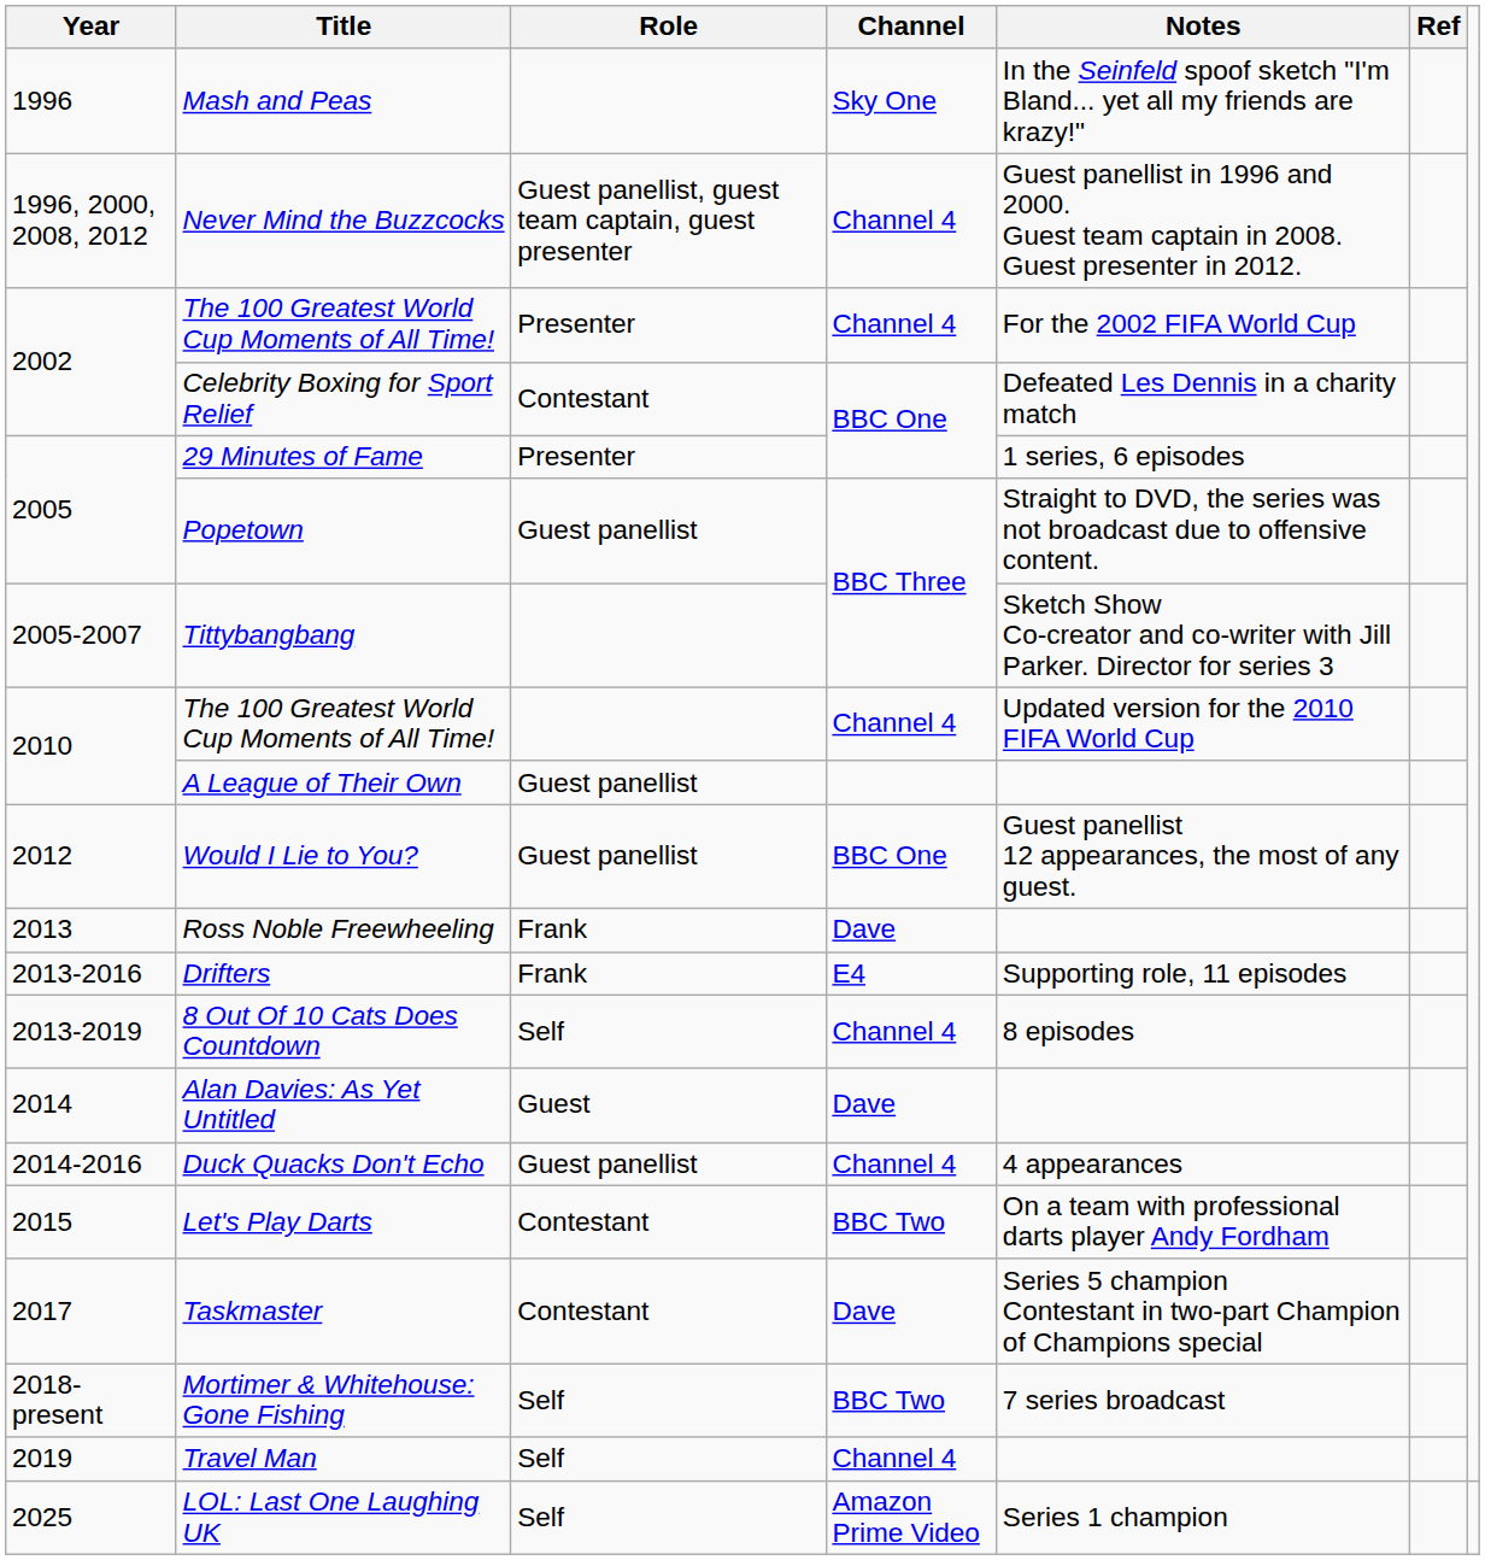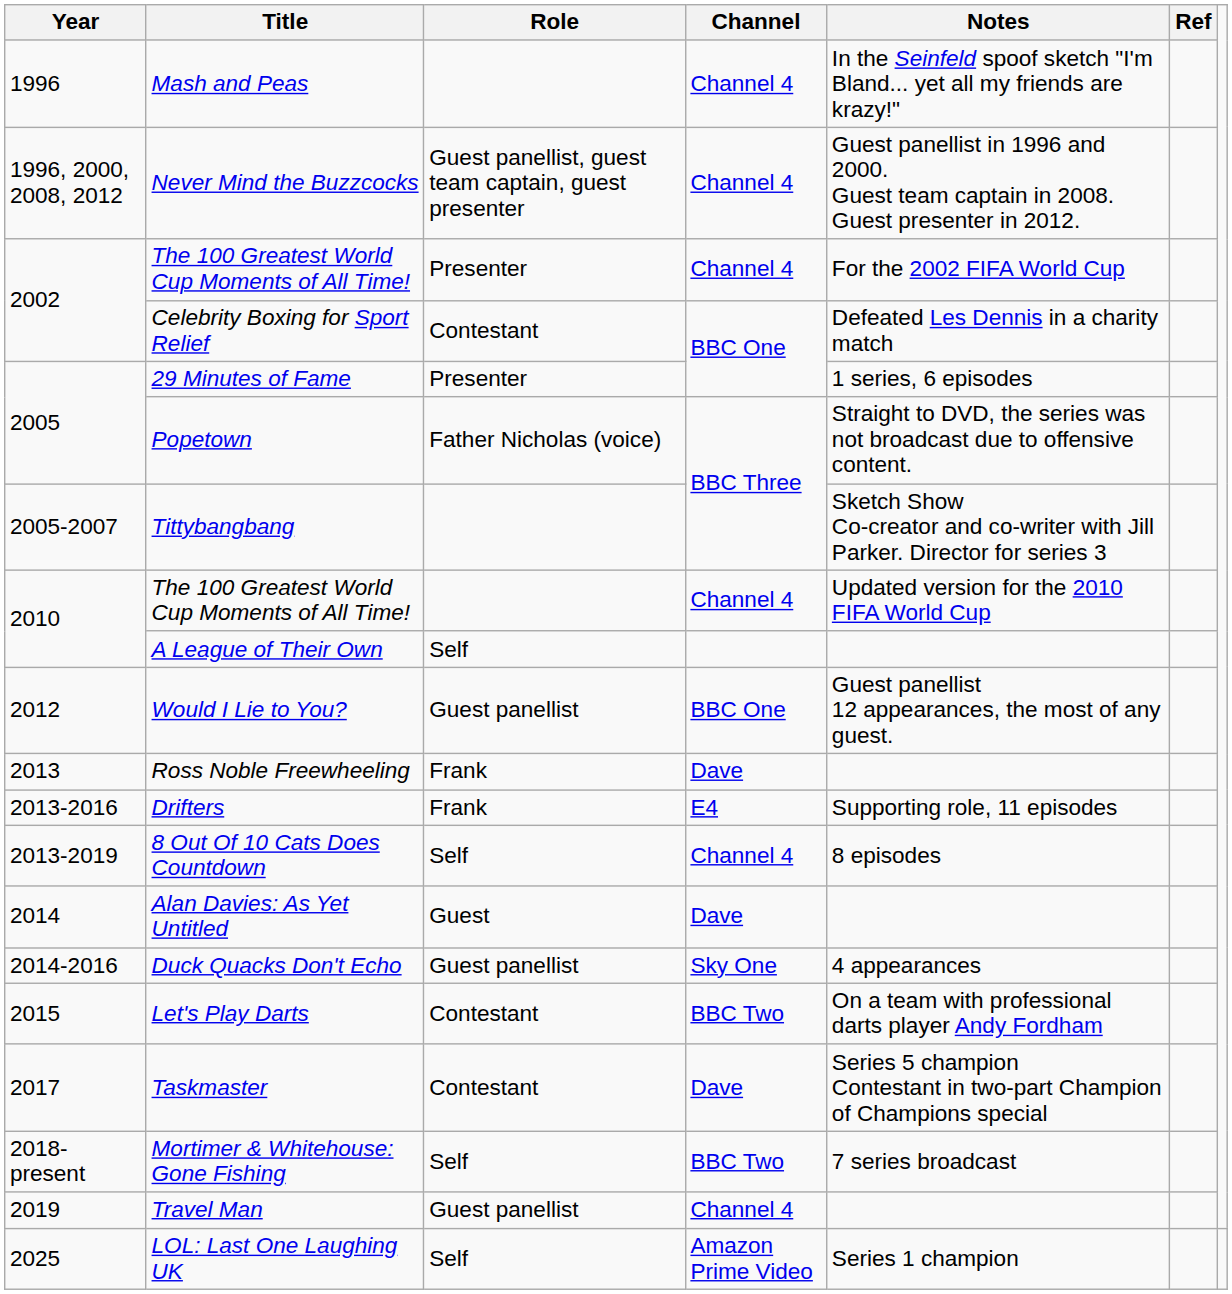 <table class="wikitable">
 <tr>
 <th>Year</th>
 <th>Title</th>
 <th>Role</th>
 <th>Channel</th>
 <th>Notes</th>
 <th>Ref</th>
 </tr>
 <tr>
 <td>1996</td>
 <td><em><a href='#'>Mash and Peas</a></em></td>
 <td></td>
-<td><a href='#'>Sky One</a></td>
+<td><a href='#'>Channel 4</a></td>
 <td>In the <em><a href='#'>Seinfeld</a></em> spoof sketch "I'm Bland... yet all my friends are krazy!"</td>
 <td></td>
 </tr>
 <tr>
 <td>1996, 2000, 2008, 2012</td>
 <td><em><a href='#'>Never Mind the Buzzcocks</a></em></td>
 <td>Guest panellist, guest team captain, guest presenter</td>
 <td><a href='#'>Channel 4</a></td>
 <td>Guest panellist in 1996 and 2000.<br>Guest team captain in 2008. Guest presenter in 2012.</td>
 <td></td>
 </tr>
 <tr>
 <td rowspan="2">2002</td>
 <td><em><a href='#'>The 100 Greatest World Cup Moments of All Time!</a></em></td>
 <td>Presenter</td>
 <td><a href='#'>Channel 4</a></td>
 <td>For the <a href='#'>2002 FIFA World Cup</a></td>
 <td></td>
 </tr>
 <tr>
 <td><em>Celebrity Boxing for <a href='#'>Sport Relief</a></em></td>
 <td>Contestant</td>
 <td rowspan="2"><a href='#'>BBC One</a></td>
 <td>Defeated <a href='#'>Les Dennis</a> in a charity match</td>
 <td></td>
 </tr>
 <tr>
 <td rowspan="2">2005</td>
 <td><em><a href='#'>29 Minutes of Fame</a></em></td>
 <td>Presenter</td>
 <td>1 series, 6 episodes</td>
 <td></td>
 </tr>
 <tr>
 <td><em><a href='#'>Popetown</a></em></td>
-<td>Guest panellist</td>
+<td>Father Nicholas (voice)</td>
 <td rowspan="2"><a href='#'>BBC Three</a></td>
 <td>Straight to DVD, the series was not broadcast due to offensive content.</td>
 <td></td>
 </tr>
 <tr>
 <td>2005-2007</td>
 <td><em><a href='#'>Tittybangbang</a></em></td>
 <td></td>
 <td>Sketch Show<br>Co-creator and co-writer with Jill Parker. Director for series 3</td>
 <td></td>
 </tr>
 <tr>
 <td rowspan="2">2010</td>
 <td><em>The 100 Greatest World Cup Moments of All Time!</em></td>
 <td></td>
 <td><a href='#'>Channel 4</a></td>
 <td>Updated version for the <a href='#'>2010 FIFA World Cup</a></td>
 <td></td>
 </tr>
 <tr>
 <td><a href='#'><em>A League of Their Own</em></a></td>
-<td>Guest panellist</td>
+<td>Self</td>
 <td></td>
 <td></td>
 <td></td>
 </tr>
 <tr>
 <td>2012</td>
 <td><em><a href='#'>Would I Lie to You?</a></em></td>
 <td>Guest panellist</td>
 <td><a href='#'>BBC One</a></td>
 <td>Guest panellist<br>12 appearances, the most of any guest.</td>
 <td></td>
 </tr>
 <tr>
 <td>2013</td>
 <td><em>Ross Noble Freewheeling</em></td>
 <td>Frank</td>
 <td><a href='#'>Dave</a></td>
 <td></td>
 <td></td>
 </tr>
 <tr>
 <td>2013-2016</td>
 <td><em><a href='#'>Drifters</a></em></td>
 <td>Frank</td>
 <td><a href='#'>E4</a></td>
 <td>Supporting role, 11 episodes</td>
 <td></td>
 </tr>
 <tr>
 <td>2013-2019</td>
 <td><em><a href='#'>8 Out Of 10 Cats Does Countdown</a></em></td>
 <td>Self</td>
 <td><a href='#'>Channel 4</a></td>
 <td>8 episodes</td>
 <td></td>
 </tr>
 <tr>
 <td>2014</td>
 <td><em><a href='#'>Alan Davies: As Yet Untitled</a></em></td>
 <td>Guest</td>
 <td><a href='#'>Dave</a></td>
 <td></td>
 <td></td>
 </tr>
 <tr>
 <td>2014-2016</td>
 <td><em><a href='#'>Duck Quacks Don't Echo</a></em></td>
 <td>Guest panellist</td>
-<td><a href='#'>Channel 4</a></td>
+<td><a href='#'>Sky One</a></td>
 <td>4 appearances</td>
 <td></td>
 </tr>
 <tr>
 <td>2015</td>
 <td><em><a href='#'>Let's Play Darts</a></em></td>
 <td>Contestant</td>
 <td><a href='#'>BBC Two</a></td>
 <td>On a team with professional darts player <a href='#'>Andy Fordham</a></td>
 <td></td>
 </tr>
 <tr>
 <td>2017</td>
 <td><a href='#'><em>Taskmaster</em></a></td>
 <td>Contestant</td>
 <td><a href='#'>Dave</a></td>
 <td>Series 5 champion<br>Contestant in two-part Champion of Champions special</td>
 <td></td>
 </tr>
 <tr>
 <td>2018-present</td>
 <td><em><a href='#'>Mortimer & Whitehouse: Gone Fishing</a></em></td>
 <td>Self</td>
 <td><a href='#'>BBC Two</a></td>
 <td>7 series broadcast</td>
 <td></td>
 </tr>
 <tr>
 <td>2019</td>
 <td><em><a href='#'>Travel Man</a></em></td>
-<td>Self</td>
+<td>Guest panellist</td>
 <td><a href='#'>Channel 4</a></td>
 <td></td>
 <td></td>
 </tr>
 <tr>
 <td>2025</td>
 <td><em><a href='#'>LOL: Last One Laughing UK</a></em></td>
 <td>Self</td>
 <td><a href='#'>Amazon Prime Video</a></td>
 <td>Series 1 champion</td>
 <td></td>
 <td></td>
 </tr>
 </table>
